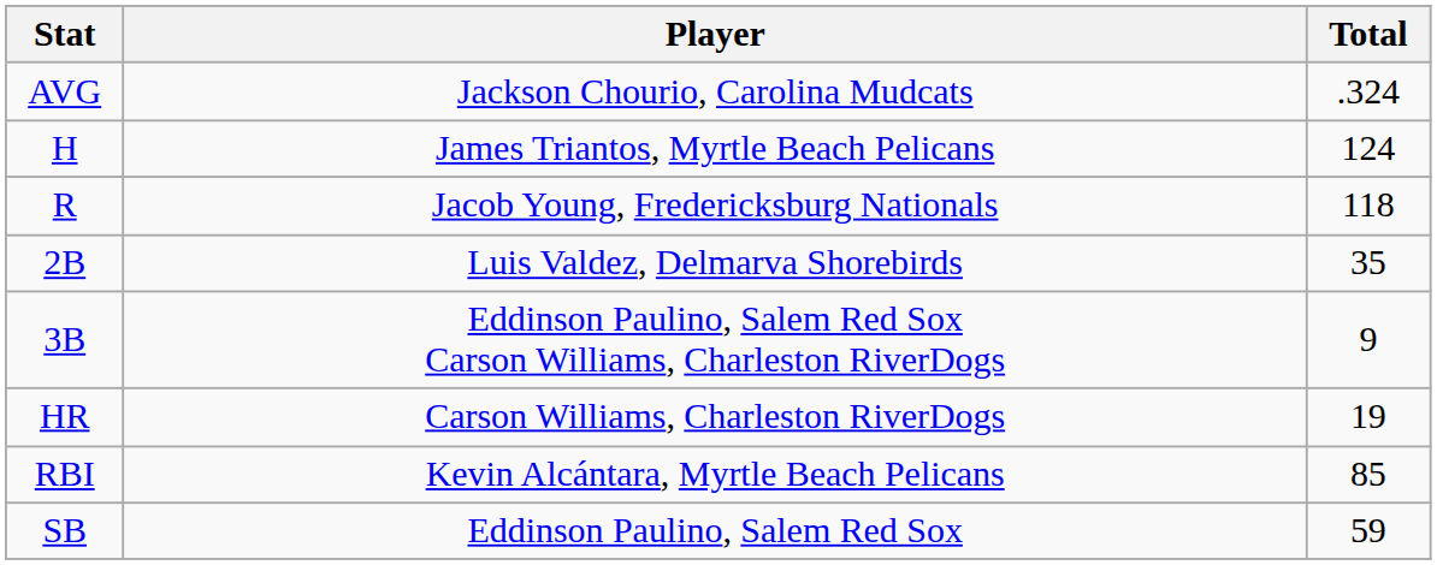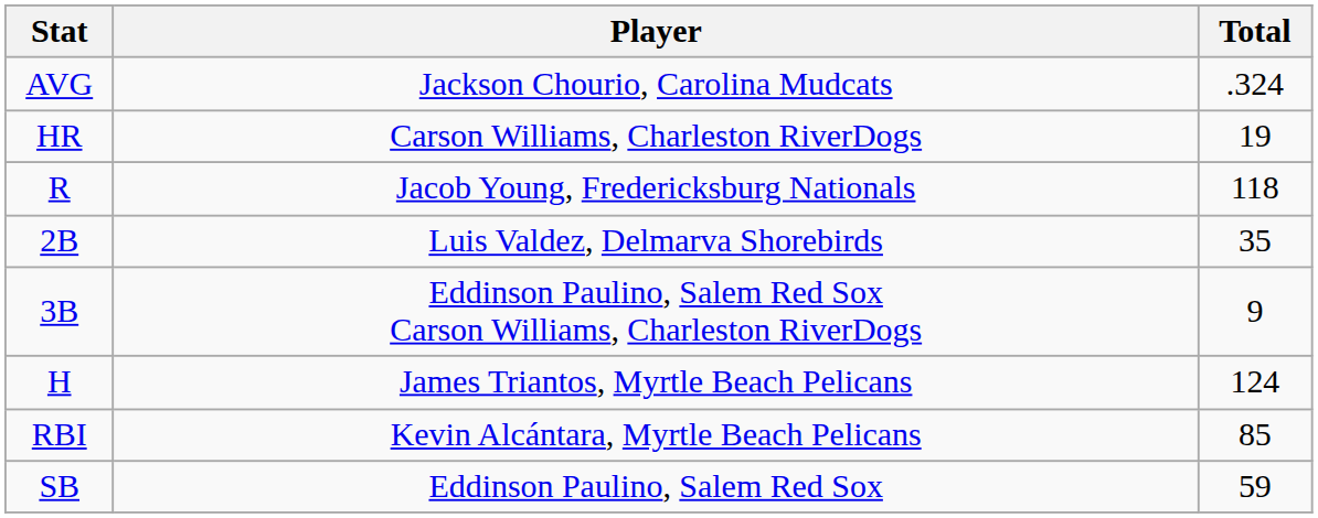 <table class="wikitable" width="40%" style="text-align:center;">
 <tr>
 <th width="5%">Stat</th>
 <th width="60%">Player</th>
 <th width="5%">Total</th>
 </tr>
 <tr>
 <td><a href='#'>AVG</a></td>
 <td><a href='#'>Jackson Chourio</a>, <a href='#'>Carolina Mudcats</a></td>
 <td>.324</td>
 </tr>
 <tr>
-<td><a href='#'>H</a></td>
-<td><a href='#'>James Triantos</a>, <a href='#'>Myrtle Beach Pelicans</a></td>
-<td>124</td>
+<td><a href='#'>HR</a></td>
+<td><a href='#'>Carson Williams</a>, <a href='#'>Charleston RiverDogs</a></td>
+<td>19</td>
 </tr>
 <tr>
 <td><a href='#'>R</a></td>
 <td><a href='#'>Jacob Young</a>, <a href='#'>Fredericksburg Nationals</a></td>
 <td>118</td>
 </tr>
 <tr>
 <td><a href='#'>2B</a></td>
 <td><a href='#'>Luis Valdez</a>, <a href='#'>Delmarva Shorebirds</a></td>
 <td>35</td>
 </tr>
 <tr>
 <td><a href='#'>3B</a></td>
 <td><a href='#'>Eddinson Paulino</a>, <a href='#'>Salem Red Sox</a> <br> <a href='#'>Carson Williams</a>, <a href='#'>Charleston RiverDogs</a></td>
 <td>9</td>
 </tr>
 <tr>
-<td><a href='#'>HR</a></td>
-<td><a href='#'>Carson Williams</a>, <a href='#'>Charleston RiverDogs</a></td>
-<td>19</td>
+<td><a href='#'>H</a></td>
+<td><a href='#'>James Triantos</a>, <a href='#'>Myrtle Beach Pelicans</a></td>
+<td>124</td>
 </tr>
 <tr>
 <td><a href='#'>RBI</a></td>
 <td><a href='#'>Kevin Alcántara</a>, <a href='#'>Myrtle Beach Pelicans</a></td>
 <td>85</td>
 </tr>
 <tr>
 <td><a href='#'>SB</a></td>
 <td><a href='#'>Eddinson Paulino</a>, <a href='#'>Salem Red Sox</a></td>
 <td>59</td>
 </tr>
 </table>
